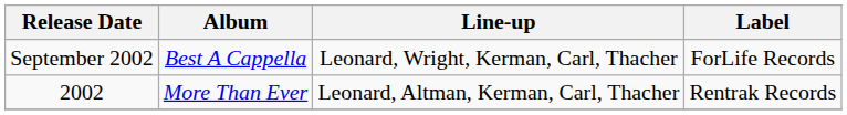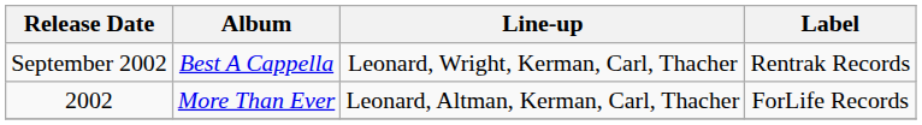 <table class="wikitable">
 <tr>
 <th align="center" valign="top"><strong>Release Date</strong></th>
 <th align="center" valign="top"><strong>Album</strong></th>
 <th align="center" valign="top"><strong>Line-up</strong></th>
 <th align="center" valign="top"><strong>Label</strong></th>
 </tr>
 <tr>
 <td align="center" valign="middle">September 2002</td>
 <td align="center" valign="middle"><em><a href='#'>Best A Cappella</a></em></td>
 <td align="center" valign="middle">Leonard, Wright, Kerman, Carl, Thacher</td>
-<td align="center" valign="middle">ForLife Records</td>
+<td align="center" valign="middle">Rentrak Records</td>
 </tr>
 <tr>
 <td align="center" valign="middle">2002</td>
 <td align="center" valign="middle"><em><a href='#'>More Than Ever</a></em></td>
 <td align="center" valign="middle">Leonard, Altman, Kerman, Carl, Thacher</td>
-<td align="center" valign="middle">Rentrak Records</td>
+<td align="center" valign="middle">ForLife Records</td>
 </tr>
 <tr>
 </tr>
 </table>
